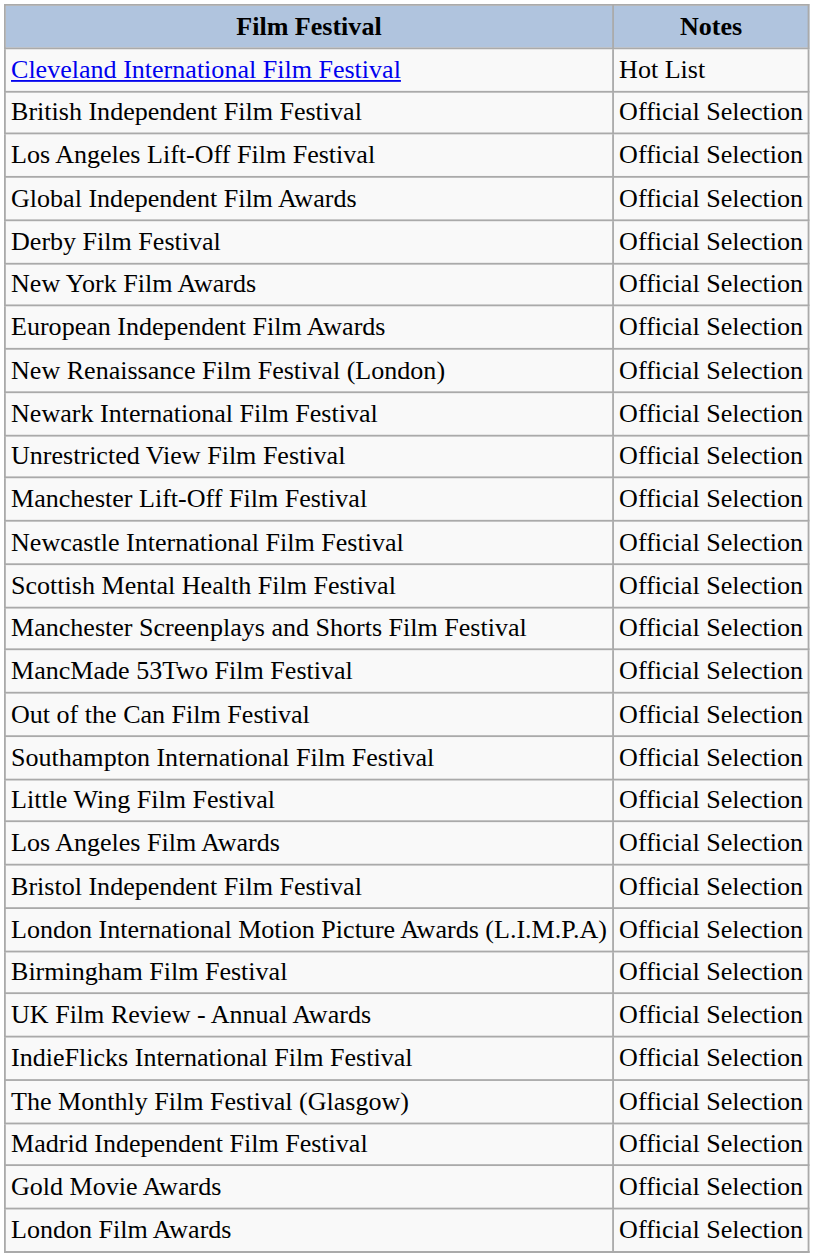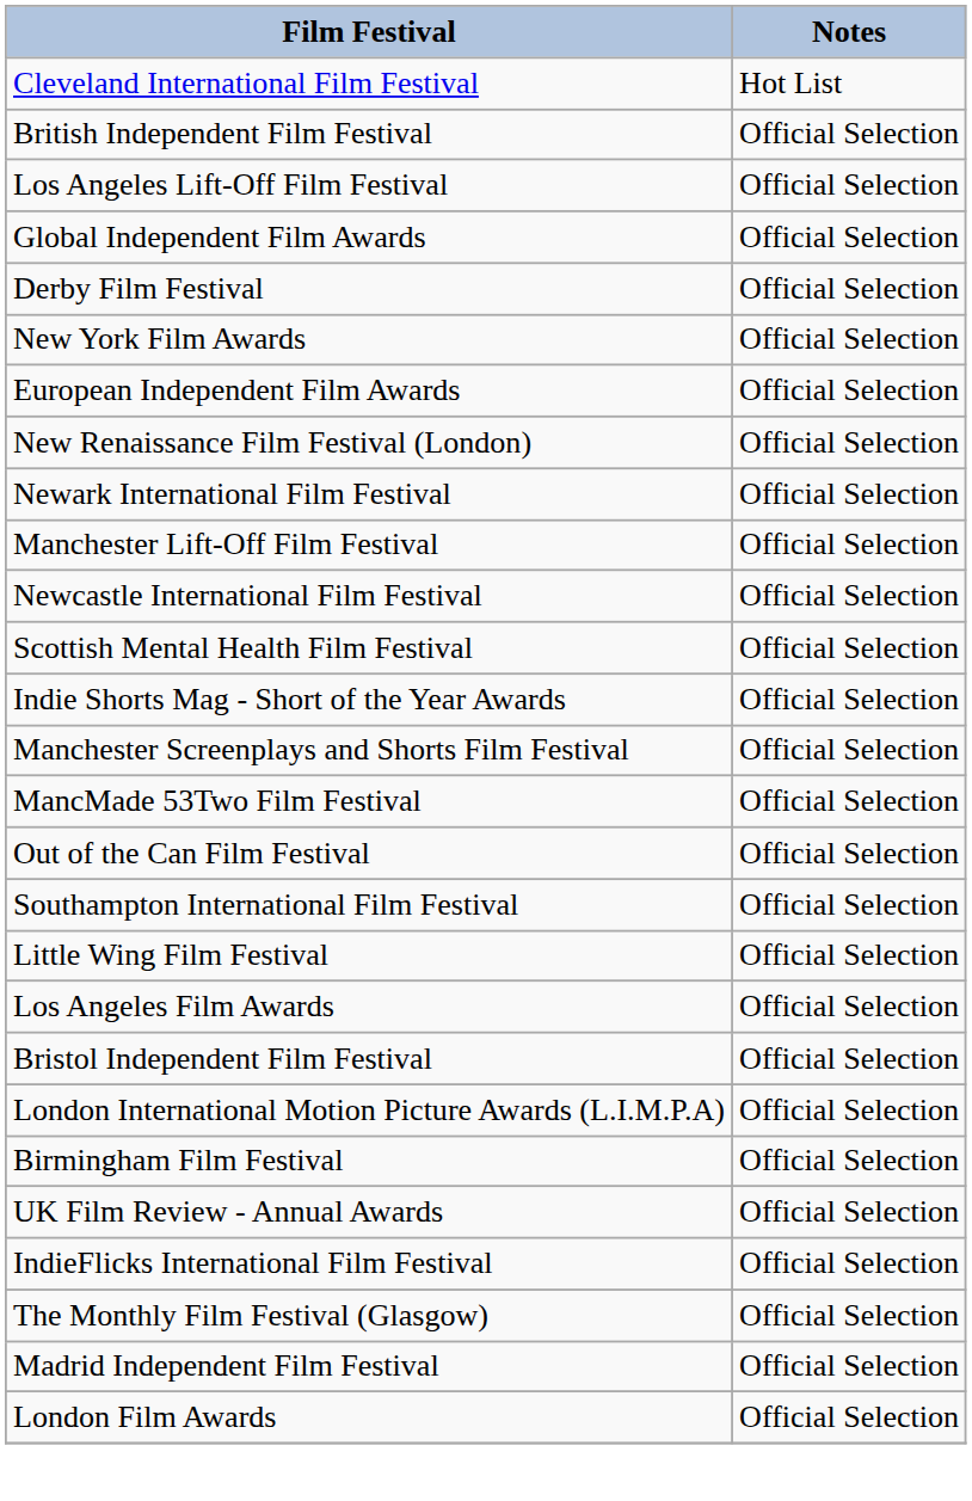 <table class="wikitable" style="font-size:90%">
 <tr style="text-align:center;">
 <th style="background:#B0C4DE;">Film Festival</th>
 <th style="background:#B0C4DE;">Notes</th>
 </tr>
 <tr>
 <td><a href='#'>Cleveland International Film Festival</a></td>
 <td>Hot List</td>
 </tr>
 <tr>
 <td>British Independent Film Festival</td>
 <td>Official Selection</td>
 </tr>
 <tr>
 <td>Los Angeles Lift-Off Film Festival</td>
 <td>Official Selection</td>
 </tr>
 <tr>
 <td>Global Independent Film Awards</td>
 <td>Official Selection</td>
 </tr>
 <tr>
 <td>Derby Film Festival</td>
 <td>Official Selection</td>
 </tr>
 <tr>
 <td>New York Film Awards</td>
 <td>Official Selection</td>
 </tr>
 <tr>
 <td>European Independent Film Awards</td>
 <td>Official Selection</td>
 </tr>
 <tr>
 <td>New Renaissance Film Festival (London)</td>
 <td>Official Selection</td>
 </tr>
 <tr>
 <td>Newark International Film Festival</td>
 <td>Official Selection</td>
 </tr>
 <tr>
-<td>Unrestricted View Film Festival</td>
-<td>Official Selection</td>
-</tr>
-<tr>
 <td>Manchester Lift-Off Film Festival</td>
 <td>Official Selection</td>
 </tr>
 <tr>
 <td>Newcastle International Film Festival</td>
 <td>Official Selection</td>
 </tr>
 <tr>
 <td>Scottish Mental Health Film Festival</td>
+<td>Official Selection</td>
+</tr>
+<tr>
+<td>Indie Shorts Mag - Short of the Year Awards</td>
 <td>Official Selection</td>
 </tr>
 <tr>
 <td>Manchester Screenplays and Shorts Film Festival</td>
 <td>Official Selection</td>
 </tr>
 <tr>
 <td>MancMade 53Two Film Festival</td>
 <td>Official Selection</td>
 </tr>
 <tr>
 <td>Out of the Can Film Festival</td>
 <td>Official Selection</td>
 </tr>
 <tr>
 <td>Southampton International Film Festival</td>
 <td>Official Selection</td>
 </tr>
 <tr>
 <td>Little Wing Film Festival</td>
 <td>Official Selection</td>
 </tr>
 <tr>
 <td>Los Angeles Film Awards</td>
 <td>Official Selection</td>
 </tr>
 <tr>
 <td>Bristol Independent Film Festival</td>
 <td>Official Selection</td>
 </tr>
 <tr>
 <td>London International Motion Picture Awards (L.I.M.P.A)</td>
 <td>Official Selection</td>
 </tr>
 <tr>
 <td>Birmingham Film Festival</td>
 <td>Official Selection</td>
 </tr>
 <tr>
 <td>UK Film Review - Annual Awards</td>
 <td>Official Selection</td>
 </tr>
 <tr>
 <td>IndieFlicks International Film Festival</td>
 <td>Official Selection</td>
 </tr>
 <tr>
 <td>The Monthly Film Festival (Glasgow)</td>
 <td>Official Selection</td>
 </tr>
 <tr>
 <td>Madrid Independent Film Festival</td>
 <td>Official Selection</td>
 </tr>
 <tr>
-<td>Gold Movie Awards</td>
-<td>Official Selection</td>
-</tr>
-<tr>
 <td>London Film Awards</td>
 <td>Official Selection</td>
 </tr>
 <tr>
 </tr>
 </table>
